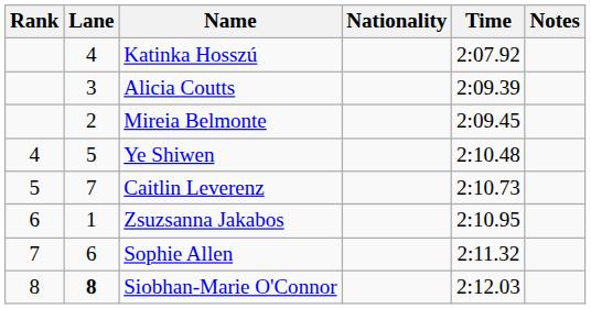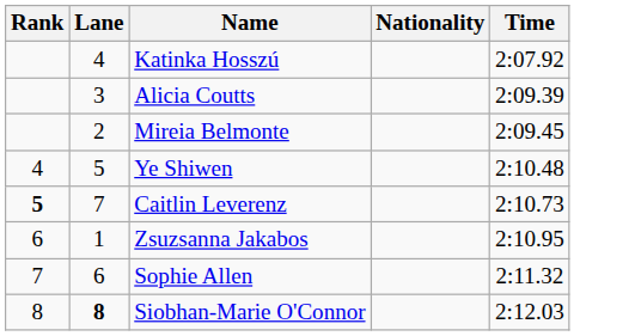 <table class="wikitable sortable" style="text-align:center">
 <tr>
 <th>Rank</th>
 <th>Lane</th>
 <th>Name</th>
 <th>Nationality</th>
 <th>Time</th>
-<th>Notes</th>
 </tr>
 <tr>
 <td></td>
 <td>4</td>
 <td align=left><a href='#'>Katinka Hosszú</a></td>
 <td align=left></td>
 <td>2:07.92</td>
-<td></td>
 </tr>
 <tr>
 <td></td>
 <td>3</td>
 <td align=left><a href='#'>Alicia Coutts</a></td>
 <td align=left></td>
 <td>2:09.39</td>
-<td></td>
 </tr>
 <tr>
 <td></td>
 <td>2</td>
 <td align=left><a href='#'>Mireia Belmonte</a></td>
 <td align=left></td>
 <td>2:09.45</td>
-<td></td>
 </tr>
 <tr>
 <td>4</td>
 <td>5</td>
 <td align=left><a href='#'>Ye Shiwen</a></td>
 <td align=left></td>
 <td>2:10.48</td>
-<td></td>
 </tr>
 <tr>
-<td>5</td>
+<td><strong>5</strong></td>
 <td>7</td>
 <td align=left><a href='#'>Caitlin Leverenz</a></td>
 <td align=left></td>
 <td>2:10.73</td>
-<td></td>
 </tr>
 <tr>
 <td>6</td>
 <td>1</td>
 <td align=left><a href='#'>Zsuzsanna Jakabos</a></td>
 <td align=left></td>
 <td>2:10.95</td>
-<td></td>
 </tr>
 <tr>
 <td>7</td>
 <td>6</td>
 <td align=left><a href='#'>Sophie Allen</a></td>
 <td align=left></td>
 <td>2:11.32</td>
-<td></td>
 </tr>
 <tr>
 <td>8</td>
 <td><strong>8</strong></td>
 <td align=left><a href='#'>Siobhan-Marie O'Connor</a></td>
 <td align=left></td>
 <td>2:12.03</td>
-<td></td>
 </tr>
 </table>
